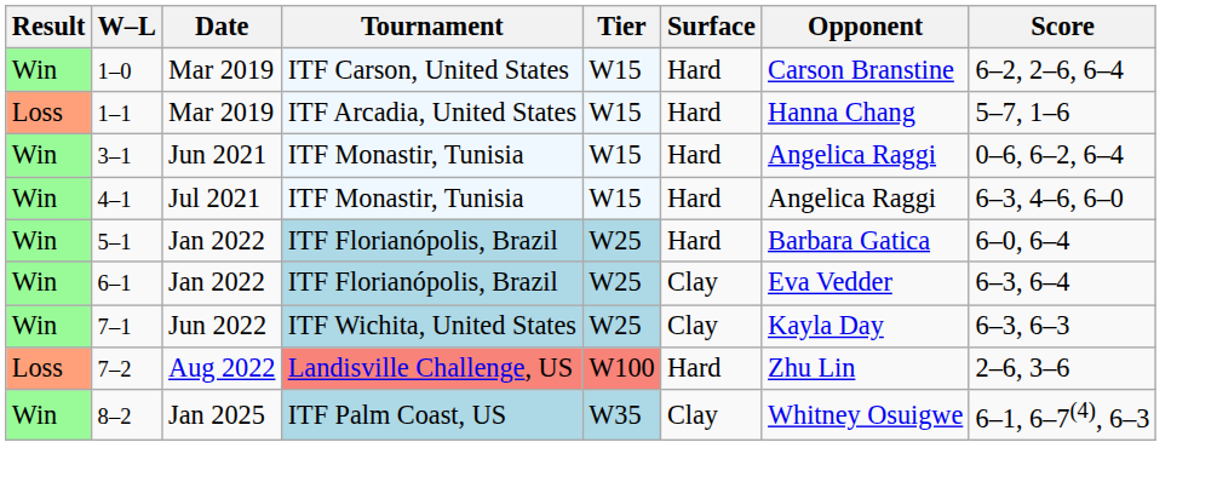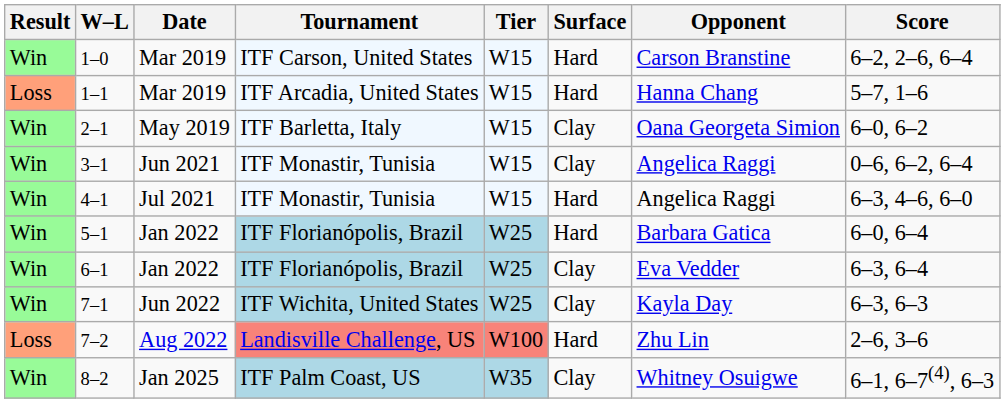 <table class="sortable wikitable">
 <tr>
 <th>Result</th>
 <th class="unsortable">W–L</th>
 <th>Date</th>
 <th>Tournament</th>
 <th>Tier</th>
 <th>Surface</th>
 <th>Opponent</th>
 <th class="unsortable">Score</th>
 </tr>
 <tr>
 <td style="background:#98FB98;">Win</td>
 <td><small>1–0</small></td>
 <td>Mar 2019</td>
 <td style="background:#f0f8ff;">ITF Carson, United States</td>
 <td style="background:#f0f8ff;">W15</td>
 <td>Hard</td>
 <td> <a href='#'>Carson Branstine</a></td>
 <td>6–2, 2–6, 6–4</td>
 </tr>
 <tr>
 <td style="background:#ffa07a;">Loss</td>
 <td><small>1–1</small></td>
 <td>Mar 2019</td>
 <td style="background:#f0f8ff;">ITF Arcadia, United States</td>
 <td style="background:#f0f8ff;">W15</td>
 <td>Hard</td>
 <td> <a href='#'>Hanna Chang</a></td>
 <td>5–7, 1–6</td>
 </tr>
 <tr>
 <td style="background:#98FB98;">Win</td>
+<td><small>2–1</small></td>
+<td>May 2019</td>
+<td style="background:#f0f8ff;">ITF Barletta, Italy</td>
+<td style="background:#f0f8ff;">W15</td>
+<td>Clay</td>
+<td> <a href='#'>Oana Georgeta Simion</a></td>
+<td>6–0, 6–2</td>
+</tr>
+<tr>
+<td style="background:#98FB98;">Win</td>
 <td><small>3–1</small></td>
 <td>Jun 2021</td>
 <td style="background:#f0f8ff;">ITF Monastir, Tunisia</td>
 <td style="background:#f0f8ff;">W15</td>
-<td>Hard</td>
+<td>Clay</td>
 <td> <a href='#'>Angelica Raggi</a></td>
 <td>0–6, 6–2, 6–4</td>
 </tr>
 <tr>
 <td style="background:#98FB98;">Win</td>
 <td><small>4–1</small></td>
 <td>Jul 2021</td>
 <td style="background:#f0f8ff;">ITF Monastir, Tunisia</td>
 <td style="background:#f0f8ff;">W15</td>
 <td>Hard</td>
 <td> Angelica Raggi</td>
 <td>6–3, 4–6, 6–0</td>
 </tr>
 <tr>
 <td style="background:#98FB98;">Win</td>
 <td><small>5–1</small></td>
 <td>Jan 2022</td>
 <td style="background:lightblue;">ITF Florianópolis, Brazil</td>
 <td style="background:lightblue;">W25</td>
 <td>Hard</td>
 <td> <a href='#'>Barbara Gatica</a></td>
 <td>6–0, 6–4</td>
 </tr>
 <tr>
 <td style="background:#98FB98;">Win</td>
 <td><small>6–1</small></td>
 <td>Jan 2022</td>
 <td style="background:lightblue;">ITF Florianópolis, Brazil</td>
 <td style="background:lightblue;">W25</td>
 <td>Clay</td>
 <td> <a href='#'>Eva Vedder</a></td>
 <td>6–3, 6–4</td>
 </tr>
 <tr>
 <td style="background:#98FB98;">Win</td>
 <td><small>7–1</small></td>
 <td>Jun 2022</td>
 <td style="background:lightblue;">ITF Wichita, United States</td>
 <td style="background:lightblue;">W25</td>
 <td>Clay</td>
 <td> <a href='#'>Kayla Day</a></td>
 <td>6–3, 6–3</td>
 </tr>
 <tr>
 <td style="background:#ffa07a;">Loss</td>
 <td><small>7–2</small></td>
 <td><a href='#'>Aug 2022</a></td>
 <td style="background:#f88379;"><a href='#'>Landisville Challenge</a>, US</td>
 <td style="background:#f88379;">W100</td>
 <td>Hard</td>
 <td> <a href='#'>Zhu Lin</a></td>
 <td>2–6, 3–6</td>
 </tr>
 <tr>
 <td style="background:#98FB98;">Win</td>
 <td><small>8–2</small></td>
 <td>Jan 2025</td>
 <td style="background:lightblue;">ITF Palm Coast, US</td>
 <td style="background:lightblue;">W35</td>
 <td>Clay</td>
 <td> <a href='#'>Whitney Osuigwe</a></td>
 <td>6–1, 6–7<sup>(4)</sup>, 6–3</td>
 </tr>
 </table>
